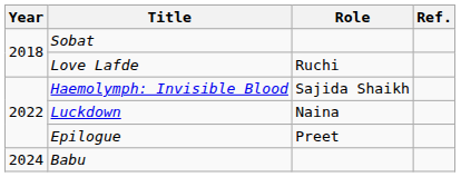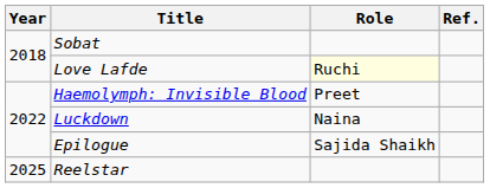 <table class="wikitable">
 <tr>
 <th>Year</th>
 <th>Title</th>
 <th>Role</th>
 <th>Ref.</th>
 </tr>
 <tr>
 <td rowspan="2">2018</td>
 <td><em>Sobat</em></td>
 <td></td>
 <td></td>
 </tr>
 <tr>
 <td><em>Love Lafde</em></td>
-<td>Ruchi</td>
+<td style="background: lightyellow;">Ruchi</td>
 <td></td>
 </tr>
 <tr>
 <td rowspan="3">2022</td>
 <td><em><a href='#'>Haemolymph: Invisible Blood</a></em></td>
-<td>Sajida Shaikh</td>
+<td>Preet</td>
 <td></td>
 </tr>
 <tr>
 <td><em><a href='#'>Luckdown</a></em></td>
 <td>Naina</td>
 <td></td>
 </tr>
 <tr>
 <td><em>Epilogue</em></td>
-<td>Preet</td>
+<td>Sajida Shaikh</td>
 <td></td>
 </tr>
 <tr>
-<td>2024</td>
-<td><em>Babu</em></td>
+<td>2025</td>
+<td><em>Reelstar</em></td>
 <td></td>
 <td></td>
 </tr>
 </table>
